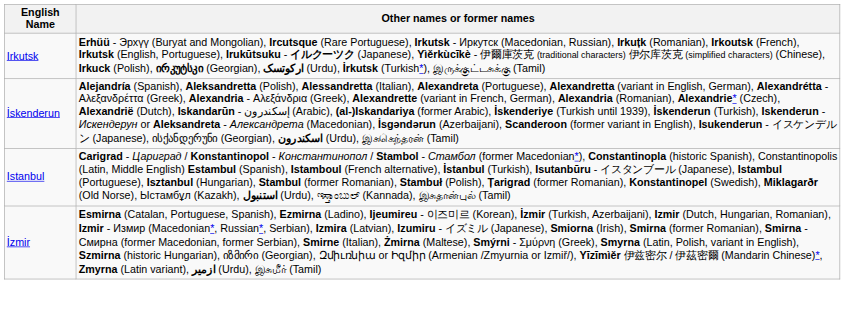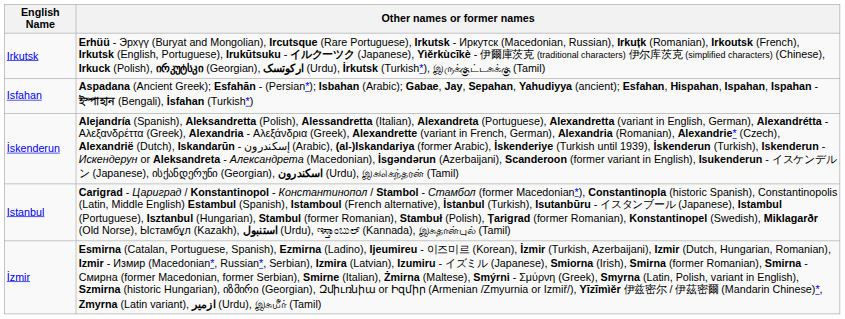 <table class="wikitable">
 <tr>
 <th style="width:100px;">English Name</th>
 <th>Other names or former names</th>
 </tr>
 <tr>
 <td> <a href='#'>Irkutsk</a></td>
 <td><strong>Erhüü</strong> - Эрхүү (Buryat and Mongolian), <strong>Ircutsque</strong> (Rare Portuguese), <strong>Irkutsk</strong> - Иркутск (Macedonian, Russian), <strong>Irkuțk</strong> (Romanian), <strong>Irkoutsk</strong> (French), <strong>Irkutsk</strong>  (English, Portuguese), <strong>Irukūtsuku</strong> - <strong>イルクーツク</strong> (Japanese), <strong>Yìěrkùcīkè</strong> - 伊爾庫茨克 <small>(traditional characters)</small> 伊尔库茨克 <small>(simplified characters)</small> (Chinese), <strong>Irkuck</strong> (Polish), <strong>ირკუტსკი</strong> (Georgian), <strong>ارکوتسک</strong> (Urdu), <strong>İrkutsk</strong> (Turkish<a href='#'>*</a>), இருக்குட்டசுக்கு (Tamil)</td>
+</tr>
+<tr>
+<td> <a href='#'>Isfahan</a></td>
+<td><strong>Aspadana</strong> (Ancient Greek); <strong>Esfahān</strong> -  (Persian<a href='#'>*</a>);  <strong>Isbahan</strong> (Arabic); <strong>Gabae</strong>, <strong>Jay</strong>, <strong>Sepahan</strong>, <strong>Yahudiyya</strong> (ancient); <strong>Esfahan</strong>, <strong>Hispahan</strong>, <strong>Ispahan</strong>, <strong>Ispahan</strong> - <strong>ইস্পাহান</strong> (Bengali), <strong>İsfahan</strong> (Turkish<a href='#'>*</a>)<br></td>
 </tr>
 <tr>
 <td> <a href='#'>İskenderun</a></td>
 <td><strong>Alejandría</strong> (Spanish), <strong>Aleksandretta</strong> (Polish), <strong>Alessandretta</strong> (Italian), <strong>Alexandreta</strong> (Portuguese), <strong>Alexandretta</strong> (variant in English, German), <strong>Alexandrétta</strong> - Αλεξανδρέττα (Greek), <strong>Alexandria</strong> - Αλεξάνδρια (Greek), <strong>Alexandrette</strong> (variant in French, German), <strong>Alexandria</strong> (Romanian), <strong>Alexandrie</strong><a href='#'>*</a> (Czech), <strong>Alexandrië</strong> (Dutch), <strong>Iskandarūn</strong> - إسكندرون (Arabic), <strong>(al-)Iskandariya</strong> (former Arabic), <strong>İskenderiye</strong> (Turkish until 1939), <strong>İskenderun</strong> (Turkish), <strong>Iskenderun</strong> - <em>Искендерун</em> or <strong>Aleksandreta</strong> - <em>Александрета</em> (Macedonian), <strong>İsgəndərun</strong> (Azerbaijani), <strong>Scanderoon</strong> (former variant in English), <strong>Isukenderun</strong> - イスケンデルン (Japanese), ისქანდერუნი (Georgian), <strong>اسكندرون</strong> (Urdu), இசுகெந்தரன் (Tamil)</td>
 </tr>
 <tr>
 <td> <a href='#'>Istanbul</a></td>
 <td><strong>Carigrad</strong> - <em>Цариград</em> / <strong>Konstantinopol</strong> - <em>Константинопол</em> / <strong>Stambol</strong> - <em>Стамбол</em>  (former Macedonian<a href='#'>*</a>), <strong>Constantinopla</strong> (historic Spanish), Constantinopolis (Latin, Middle English) <strong>Estambul</strong> (Spanish), <strong>Istamboul</strong> (French alternative), <strong>İstanbul</strong> (Turkish), <strong>Isutanbūru</strong> - イスタンブール (Japanese), <strong>Istambul</strong> (Portuguese), <strong>Isztanbul</strong> (Hungarian), <strong>Stambul</strong> (former Romanian), <strong>Stambuł</strong> (Polish), <strong>Țarigrad</strong> (former Romanian), <strong>Konstantinopel</strong> (Swedish), <strong>Miklagarðr</strong> (Old Norse), Ыстамбұл (Kazakh), <strong>استنبول</strong> (Urdu), ಇಸ್ತಾಂಬುಲ್ (Kannada), இசுதான்புல் (Tamil)</td>
 </tr>
 <tr>
 <td> <a href='#'>İzmir</a></td>
 <td><strong>Esmirna</strong> (Catalan, Portuguese, Spanish), <strong>Ezmirna</strong> (Ladino), <strong>Ijeumireu</strong> - 이즈미르 (Korean), <strong>İzmir</strong> (Turkish, Azerbaijani), <strong>Izmir</strong> (Dutch, Hungarian, Romanian), <strong>Izmir</strong> - Измир (Macedonian<a href='#'>*</a>, Russian<a href='#'>*</a>, Serbian), <strong>Izmira</strong> (Latvian), <strong>Izumiru</strong> - イズミル (Japanese), <strong>Smiorna</strong> (Irish), <strong>Smirna</strong> (former Romanian), <strong>Smirna</strong> - Смирна (former Macedonian, former Serbian), <strong>Smirne</strong> (Italian), <strong>Żmirna</strong> (Maltese), <strong>Smýrni</strong> - Σμύρνη  (Greek), <strong>Smyrna</strong> (Latin, Polish, variant in English), <strong>Szmirna</strong> (historic Hungarian), იზმირი (Georgian), Զմիւռնիա or Իզմիր (Armenian /Zmyurnia or Izmiř/), <strong>Yīzīmìěr</strong> 伊兹密尔 / 伊茲密爾 (Mandarin Chinese)<a href='#'>*</a>, <strong>Zmyrna</strong> (Latin variant),  <strong>ازمیر</strong> (Urdu), இசுமீர் (Tamil)</td>
 </tr>
 </table>
